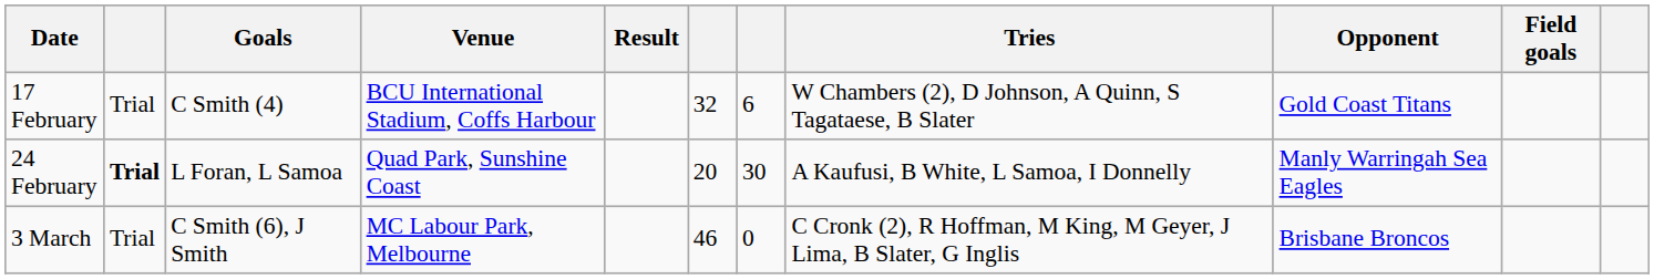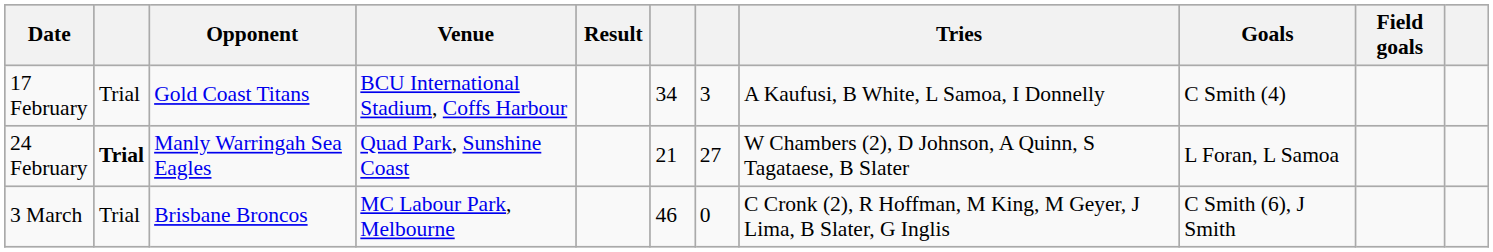 <table class="wikitable"  style="font-size:80%; width:100%;">
 <tr>
 <th width="6%">Date</th>
 <th width="3%"></th>
-<th width="12%">Goals</th>
+<th width="14%">Opponent</th>
 <th width="15%">Venue</th>
 <th width="5%">Result</th>
 <th width="3%"></th>
 <th width="3%"></th>
 <th width="30%">Tries</th>
-<th width="14%">Opponent</th>
+<th width="12%">Goals</th>
 <th width="6%">Field goals</th>
 <th width="3%"></th>
 </tr>
 <tr>
 <td>17 February</td>
 <td>Trial</td>
-<td>C Smith (4)</td>
+<td> <a href='#'>Gold Coast Titans</a></td>
 <td><a href='#'>BCU International Stadium</a>, <a href='#'>Coffs Harbour</a></td>
 <td></td>
-<td>32</td>
-<td>6</td>
-<td>W Chambers (2), D Johnson, A Quinn, S Tagataese, B Slater</td>
-<td> <a href='#'>Gold Coast Titans</a></td>
+<td>34</td>
+<td>3</td>
+<td>A Kaufusi, B White, L Samoa, I Donnelly</td>
+<td>C Smith (4)</td>
 <td></td>
 <td></td>
 </tr>
 <tr>
 <td>24 February</td>
 <td><strong>Trial</strong></td>
-<td>L Foran, L Samoa</td>
+<td> <a href='#'>Manly Warringah Sea Eagles</a></td>
 <td><a href='#'>Quad Park</a>, <a href='#'>Sunshine Coast</a></td>
 <td></td>
-<td>20</td>
-<td>30</td>
-<td>A Kaufusi, B White, L Samoa, I Donnelly</td>
-<td> <a href='#'>Manly Warringah Sea Eagles</a></td>
+<td>21</td>
+<td>27</td>
+<td>W Chambers (2), D Johnson, A Quinn, S Tagataese, B Slater</td>
+<td>L Foran, L Samoa</td>
 <td></td>
 <td></td>
 </tr>
 <tr>
 <td>3 March</td>
 <td>Trial</td>
-<td>C Smith (6), J Smith</td>
+<td> <a href='#'>Brisbane Broncos</a></td>
 <td><a href='#'>MC Labour Park</a>, <a href='#'>Melbourne</a></td>
 <td></td>
 <td>46</td>
 <td>0</td>
 <td>C Cronk (2), R Hoffman, M King, M Geyer, J Lima, B Slater, G Inglis</td>
-<td> <a href='#'>Brisbane Broncos</a></td>
+<td>C Smith (6), J Smith</td>
 <td></td>
 <td></td>
 </tr>
 </table>
